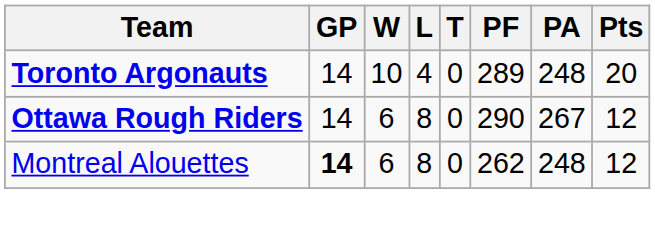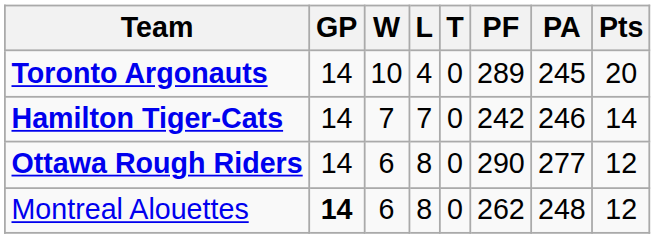 <table class="wikitable" style="float:left; margin-right:1em">
 <tr>
 <th>Team</th>
 <th>GP</th>
 <th>W</th>
 <th>L</th>
 <th>T</th>
 <th>PF</th>
 <th>PA</th>
 <th>Pts</th>
 </tr>
 <tr align="center">
 <td align="left"><strong><a href='#'>Toronto Argonauts</a></strong></td>
 <td>14</td>
 <td>10</td>
 <td>4</td>
 <td>0</td>
 <td>289</td>
-<td>248</td>
+<td>245</td>
 <td>20</td>
+</tr>
+<tr align="center">
+<td align="left"><strong><a href='#'>Hamilton Tiger-Cats</a></strong></td>
+<td>14</td>
+<td>7</td>
+<td>7</td>
+<td>0</td>
+<td>242</td>
+<td>246</td>
+<td>14</td>
 </tr>
 <tr align="center">
 <td align="left"><strong><a href='#'>Ottawa Rough Riders</a></strong></td>
 <td>14</td>
 <td>6</td>
 <td>8</td>
 <td>0</td>
 <td>290</td>
-<td>267</td>
+<td>277</td>
 <td>12</td>
 </tr>
 <tr align="center">
 <td align="left"><a href='#'>Montreal Alouettes</a></td>
 <td><strong>14</strong></td>
 <td>6</td>
 <td>8</td>
 <td>0</td>
 <td>262</td>
 <td>248</td>
 <td>12</td>
 </tr>
 </table>
